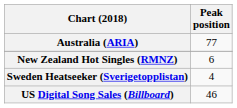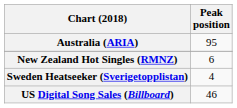 <table class="wikitable sortable plainrowheaders" style="text-align:center">
 <tr>
 <th scope="col">Chart (2018)</th>
 <th scope="col">Peak<br> position</th>
 </tr>
 <tr>
 <th scope="row">Australia (<a href='#'>ARIA</a>)</th>
-<td>77</td>
+<td>95</td>
 </tr>
 <tr>
 </tr>
 <tr>
 <th scope="row">New Zealand Hot Singles (<a href='#'>RMNZ</a>)</th>
 <td>6</td>
 </tr>
 <tr>
 <th scope="row">Sweden Heatseeker (<a href='#'>Sverigetopplistan</a>)</th>
 <td>4</td>
 </tr>
 <tr>
 <th scope="row">US <a href='#'>Digital Song Sales</a> (<em><a href='#'>Billboard</a></em>)</th>
 <td>46</td>
 </tr>
 </table>
